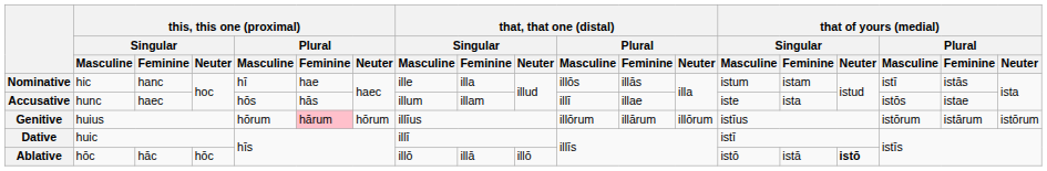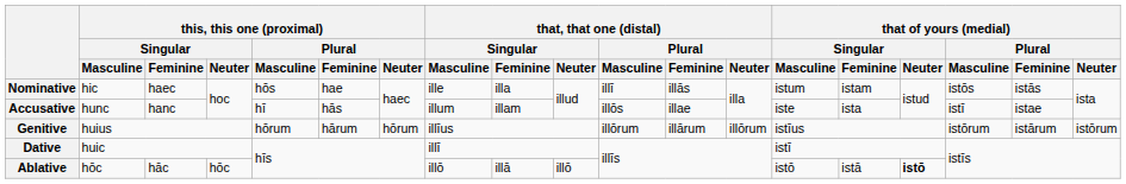 <table class="wikitable">
 <tr>
 <th rowspan="3"></th>
 <th colspan="6"><br>this, this one (proximal)</th>
 <th colspan="6"><br>that, that one (distal)</th>
 <th colspan="6"><br>that of yours (medial)</th>
 </tr>
 <tr>
 <th colspan="3">Singular</th>
 <th colspan="3">Plural</th>
 <th colspan="3">Singular</th>
 <th colspan="3">Plural</th>
 <th colspan="3">Singular</th>
 <th colspan="3">Plural</th>
 </tr>
 <tr>
 <th>Masculine</th>
 <th>Feminine</th>
 <th>Neuter</th>
 <th>Masculine</th>
 <th>Feminine</th>
 <th>Neuter</th>
 <th>Masculine</th>
 <th>Feminine</th>
 <th>Neuter</th>
 <th>Masculine</th>
 <th>Feminine</th>
 <th>Neuter</th>
 <th>Masculine</th>
 <th>Feminine</th>
 <th>Neuter</th>
 <th>Masculine</th>
 <th>Feminine</th>
 <th>Neuter</th>
 </tr>
 <tr>
 <th>Nominative</th>
 <td>hic</td>
-<td>hanc</td>
+<td>haec</td>
 <td rowspan="2">hoc</td>
-<td>hī</td>
+<td>hōs</td>
 <td>hae</td>
 <td rowspan="2">haec</td>
 <td>ille</td>
 <td>illa</td>
 <td rowspan="2">illud</td>
-<td>illōs</td>
+<td>illī</td>
 <td>illās</td>
 <td rowspan="2">illa</td>
 <td>istum</td>
 <td>istam</td>
 <td rowspan="2">istud</td>
-<td>istī</td>
+<td>istōs</td>
 <td>istās</td>
 <td rowspan="2">ista</td>
 </tr>
 <tr>
 <th>Accusative</th>
 <td>hunc</td>
-<td>haec</td>
-<td>hōs</td>
+<td>hanc</td>
+<td>hī</td>
 <td>hās</td>
 <td>illum</td>
 <td>illam</td>
-<td>illī</td>
+<td>illōs</td>
 <td>illae</td>
 <td>iste</td>
 <td>ista</td>
-<td>istōs</td>
+<td>istī</td>
 <td>istae</td>
 </tr>
 <tr>
 <th>Genitive</th>
 <td colspan="3">huius</td>
 <td>hōrum</td>
-<td style="background: pink;">hārum</td>
+<td>hārum</td>
 <td>hōrum</td>
 <td colspan="3">illīus</td>
 <td>illōrum</td>
 <td>illārum</td>
 <td>illōrum</td>
 <td colspan="3">istīus</td>
 <td>istōrum</td>
 <td>istārum</td>
 <td>istōrum</td>
 </tr>
 <tr>
 <th>Dative</th>
 <td colspan="3">huic</td>
 <td colspan="3" rowspan="2">hīs</td>
 <td colspan="3">illī</td>
 <td colspan="3" rowspan="2">illīs</td>
 <td colspan="3">istī</td>
 <td colspan="3" rowspan="2">istīs</td>
 </tr>
 <tr>
 <th>Ablative</th>
 <td>hōc</td>
 <td>hāc</td>
 <td>hōc</td>
 <td>illō</td>
 <td>illā</td>
 <td>illō</td>
 <td>istō</td>
 <td>istā</td>
 <td><strong>istō</strong></td>
 </tr>
 </table>
